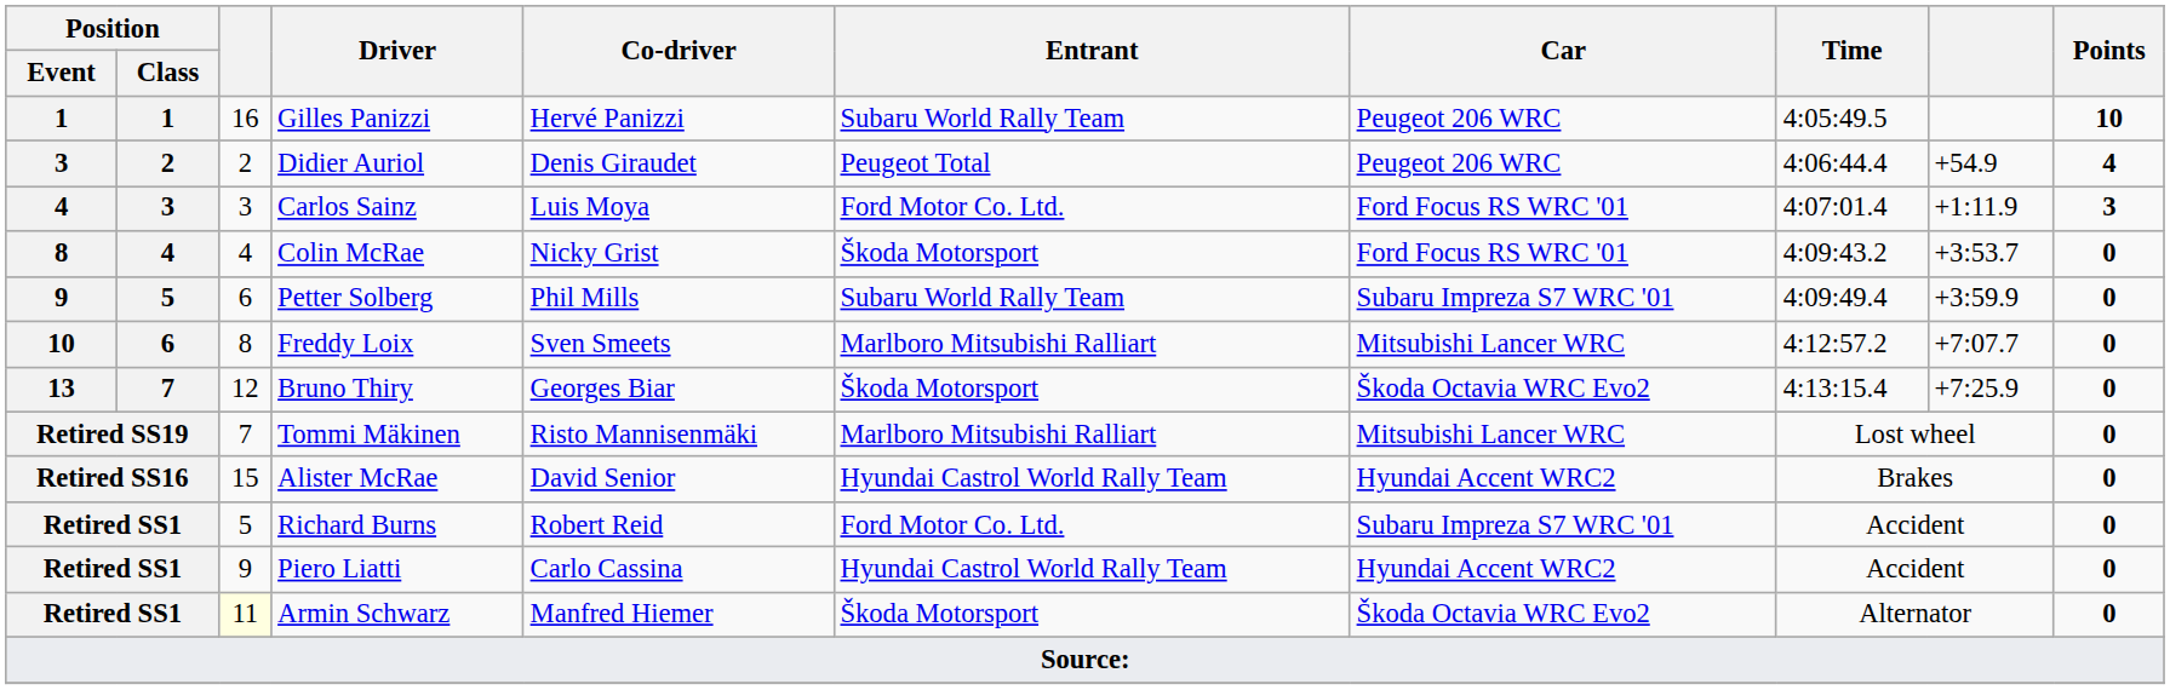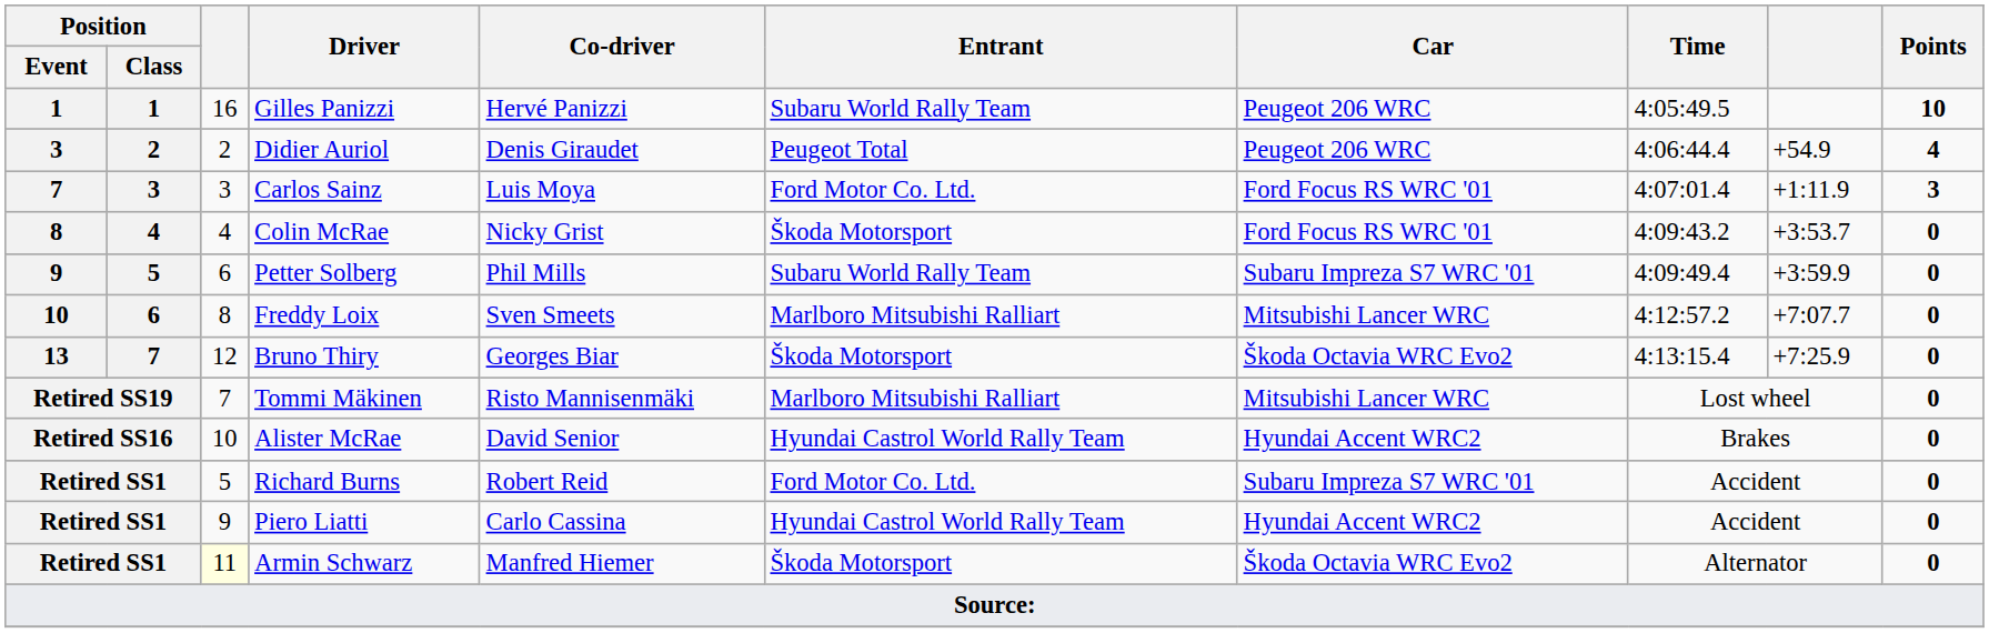 <table class="wikitable" width=85% style="font-size: 85%;">
 <tr>
 <th colspan="2">Position</th>
 <th rowspan="2"></th>
 <th rowspan="2">Driver</th>
 <th rowspan="2">Co-driver</th>
 <th rowspan="2">Entrant</th>
 <th rowspan="2">Car</th>
 <th rowspan="2">Time</th>
 <th rowspan="2"></th>
 <th rowspan="2">Points</th>
 </tr>
 <tr>
 <th>Event</th>
 <th>Class</th>
 </tr>
 <tr>
 <th>1</th>
 <th>1</th>
 <td align="center">16</td>
 <td> <a href='#'>Gilles Panizzi</a></td>
 <td> <a href='#'>Hervé Panizzi</a></td>
 <td> <a href='#'>Subaru World Rally Team</a></td>
 <td><a href='#'>Peugeot 206 WRC</a></td>
 <td>4:05:49.5</td>
 <td></td>
 <td align="center"><strong>10</strong></td>
 </tr>
 <tr>
 <th>3</th>
 <th>2</th>
 <td align="center">2</td>
 <td> <a href='#'>Didier Auriol</a></td>
 <td> <a href='#'>Denis Giraudet</a></td>
 <td> <a href='#'>Peugeot Total</a></td>
 <td><a href='#'>Peugeot 206 WRC</a></td>
 <td>4:06:44.4</td>
 <td>+54.9</td>
 <td align="center"><strong>4</strong></td>
 </tr>
 <tr>
-<th>4</th>
+<th>7</th>
 <th>3</th>
 <td align="center">3</td>
 <td> <a href='#'>Carlos Sainz</a></td>
 <td> <a href='#'>Luis Moya</a></td>
 <td> <a href='#'>Ford Motor Co. Ltd.</a></td>
 <td><a href='#'>Ford Focus RS WRC '01</a></td>
 <td>4:07:01.4</td>
 <td>+1:11.9</td>
 <td align="center"><strong>3</strong></td>
 </tr>
 <tr>
 <th>8</th>
 <th>4</th>
 <td align="center">4</td>
 <td> <a href='#'>Colin McRae</a></td>
 <td> <a href='#'>Nicky Grist</a></td>
 <td> <a href='#'>Škoda Motorsport</a></td>
 <td><a href='#'>Ford Focus RS WRC '01</a></td>
 <td>4:09:43.2</td>
 <td>+3:53.7</td>
 <td align="center"><strong>0</strong></td>
 </tr>
 <tr>
 <th>9</th>
 <th>5</th>
 <td align="center">6</td>
 <td> <a href='#'>Petter Solberg</a></td>
 <td> <a href='#'>Phil Mills</a></td>
 <td> <a href='#'>Subaru World Rally Team</a></td>
 <td><a href='#'>Subaru Impreza S7 WRC '01</a></td>
 <td>4:09:49.4</td>
 <td>+3:59.9</td>
 <td align="center"><strong>0</strong></td>
 </tr>
 <tr>
 <th>10</th>
 <th>6</th>
 <td align="center">8</td>
 <td> <a href='#'>Freddy Loix</a></td>
 <td> <a href='#'>Sven Smeets</a></td>
 <td> <a href='#'>Marlboro Mitsubishi Ralliart</a></td>
 <td><a href='#'>Mitsubishi Lancer WRC</a></td>
 <td>4:12:57.2</td>
 <td>+7:07.7</td>
 <td align="center"><strong>0</strong></td>
 </tr>
 <tr>
 <th>13</th>
 <th>7</th>
 <td align="center">12</td>
 <td> <a href='#'>Bruno Thiry</a></td>
 <td> <a href='#'>Georges Biar</a></td>
 <td> <a href='#'>Škoda Motorsport</a></td>
 <td><a href='#'>Škoda Octavia WRC Evo2</a></td>
 <td>4:13:15.4</td>
 <td>+7:25.9</td>
 <td align="center"><strong>0</strong></td>
 </tr>
 <tr>
 <th colspan="2">Retired SS19</th>
 <td align="center">7</td>
 <td> <a href='#'>Tommi Mäkinen</a></td>
 <td> <a href='#'>Risto Mannisenmäki</a></td>
 <td> <a href='#'>Marlboro Mitsubishi Ralliart</a></td>
 <td><a href='#'>Mitsubishi Lancer WRC</a></td>
 <td align="center" colspan="2">Lost wheel</td>
 <td align="center"><strong>0</strong></td>
 </tr>
 <tr>
 <th colspan="2">Retired SS16</th>
-<td align="center">15</td>
+<td align="center">10</td>
 <td> <a href='#'>Alister McRae</a></td>
 <td> <a href='#'>David Senior</a></td>
 <td> <a href='#'>Hyundai Castrol World Rally Team</a></td>
 <td><a href='#'>Hyundai Accent WRC2</a></td>
 <td align="center" colspan="2">Brakes</td>
 <td align="center"><strong>0</strong></td>
 </tr>
 <tr>
 <th colspan="2">Retired SS1</th>
 <td align="center">5</td>
 <td> <a href='#'>Richard Burns</a></td>
 <td> <a href='#'>Robert Reid</a></td>
 <td> <a href='#'>Ford Motor Co. Ltd.</a></td>
 <td><a href='#'>Subaru Impreza S7 WRC '01</a></td>
 <td align="center" colspan="2">Accident</td>
 <td align="center"><strong>0</strong></td>
 </tr>
 <tr>
 <th colspan="2">Retired SS1</th>
 <td align="center">9</td>
 <td> <a href='#'>Piero Liatti</a></td>
 <td> <a href='#'>Carlo Cassina</a></td>
 <td> <a href='#'>Hyundai Castrol World Rally Team</a></td>
 <td><a href='#'>Hyundai Accent WRC2</a></td>
 <td align="center" colspan="2">Accident</td>
 <td align="center"><strong>0</strong></td>
 </tr>
 <tr>
 <th colspan="2">Retired SS1</th>
 <td align="center" style="background: lightyellow;">11</td>
 <td> <a href='#'>Armin Schwarz</a></td>
 <td> <a href='#'>Manfred Hiemer</a></td>
 <td> <a href='#'>Škoda Motorsport</a></td>
 <td><a href='#'>Škoda Octavia WRC Evo2</a></td>
 <td align="center" colspan="2">Alternator</td>
 <td align="center"><strong>0</strong></td>
 </tr>
 <tr>
 <td style="background-color:#EAECF0; text-align:center" colspan="10"><strong>Source:</strong></td>
 </tr>
 <tr>
 </tr>
 </table>
